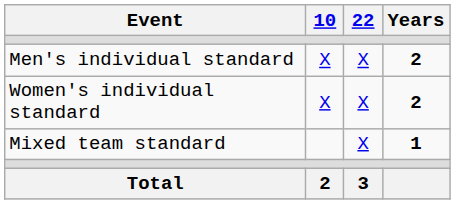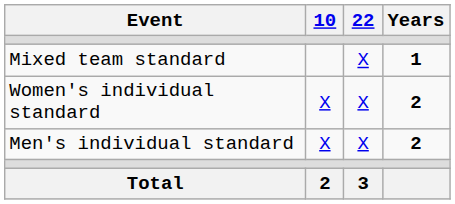 <table class="wikitable" style="text-align:center">
 <tr>
 <th width="200">Event</th>
 <th width=20><a href='#'>10</a></th>
 <th width=20><a href='#'>22</a></th>
 <th width=40>Years</th>
 </tr>
 <tr style="background:#DDDDDD;">
 <td colspan=4></td>
 </tr>
 <tr>
-<td align=left>Men's individual standard</td>
+<td align=left>Mixed team standard</td>
+<td></td>
 <td><a href='#'>X</a></td>
-<td><a href='#'>X</a></td>
-<td><strong>2</strong></td>
+<td><strong>1</strong></td>
 </tr>
 <tr>
 <td align=left>Women's individual standard</td>
 <td><a href='#'>X</a></td>
 <td><a href='#'>X</a></td>
 <td><strong>2</strong></td>
 </tr>
 <tr>
-<td align=left>Mixed team standard</td>
-<td></td>
+<td align=left>Men's individual standard</td>
 <td><a href='#'>X</a></td>
-<td><strong>1</strong></td>
+<td><a href='#'>X</a></td>
+<td><strong>2</strong></td>
 </tr>
 <tr style="background:#DDDDDD;">
 <td colspan=4></td>
 </tr>
 <tr>
 <th>Total</th>
 <th>2</th>
 <th>3</th>
 <th></th>
 </tr>
 </table>
